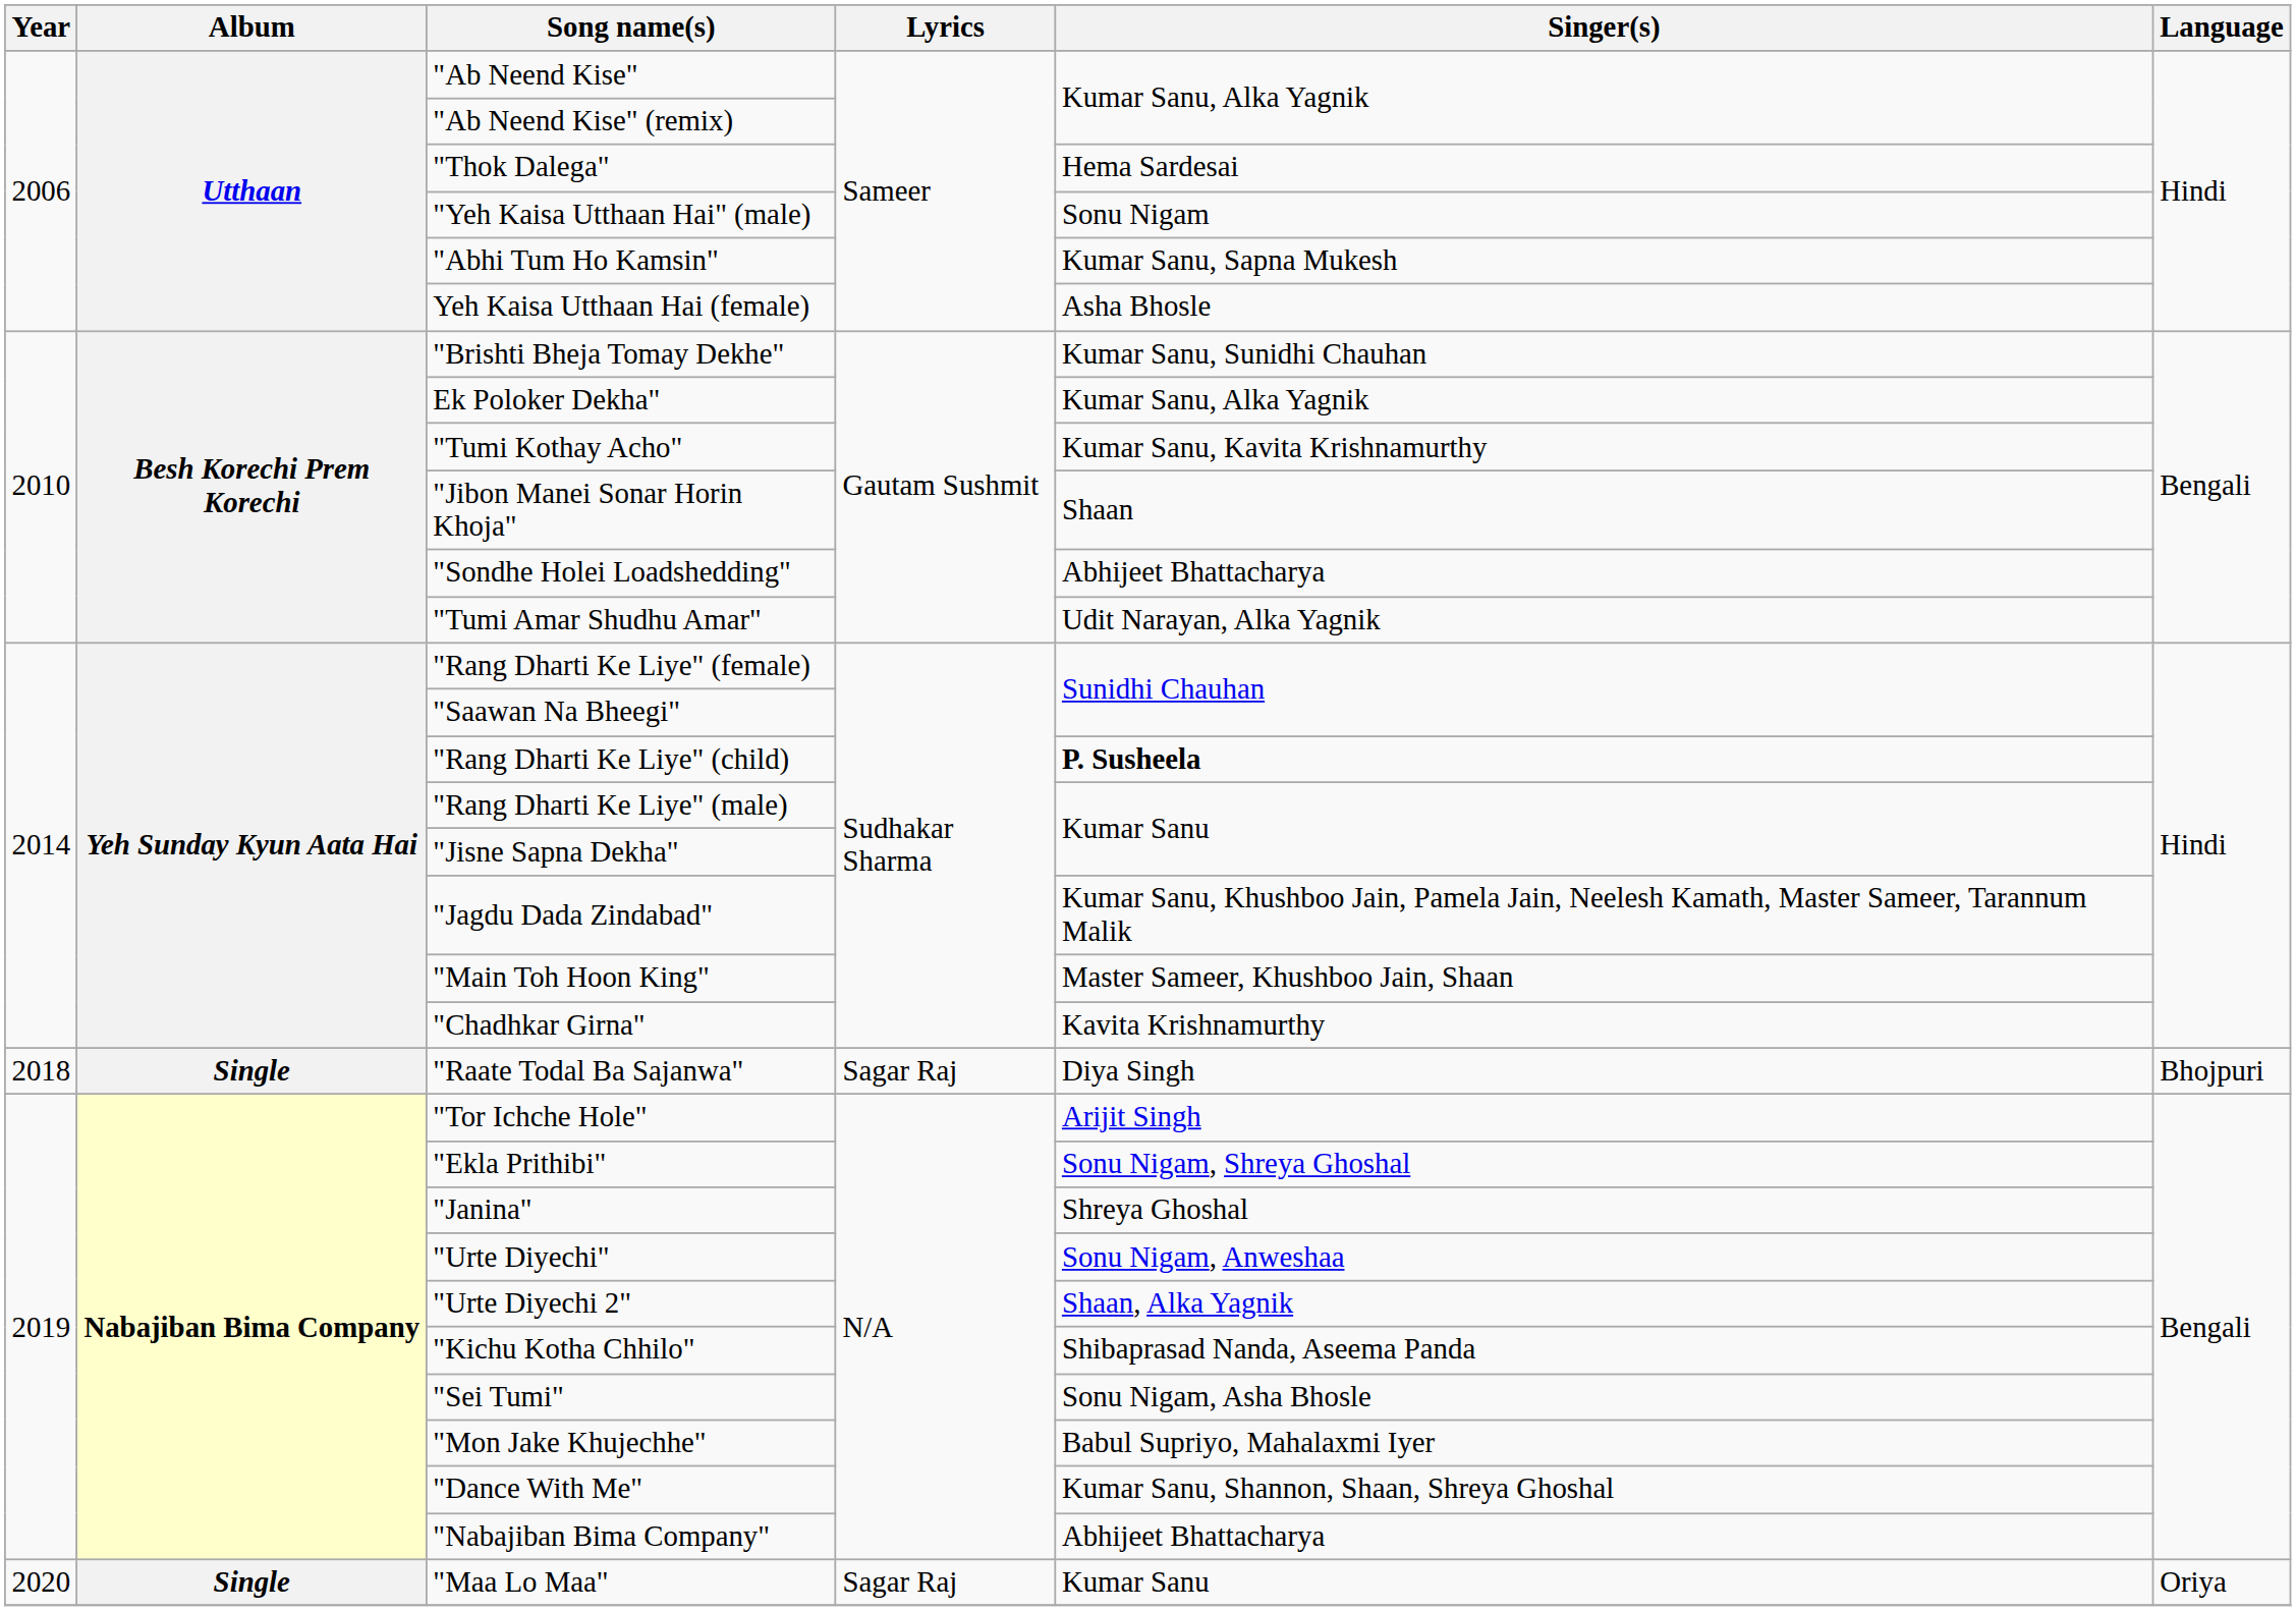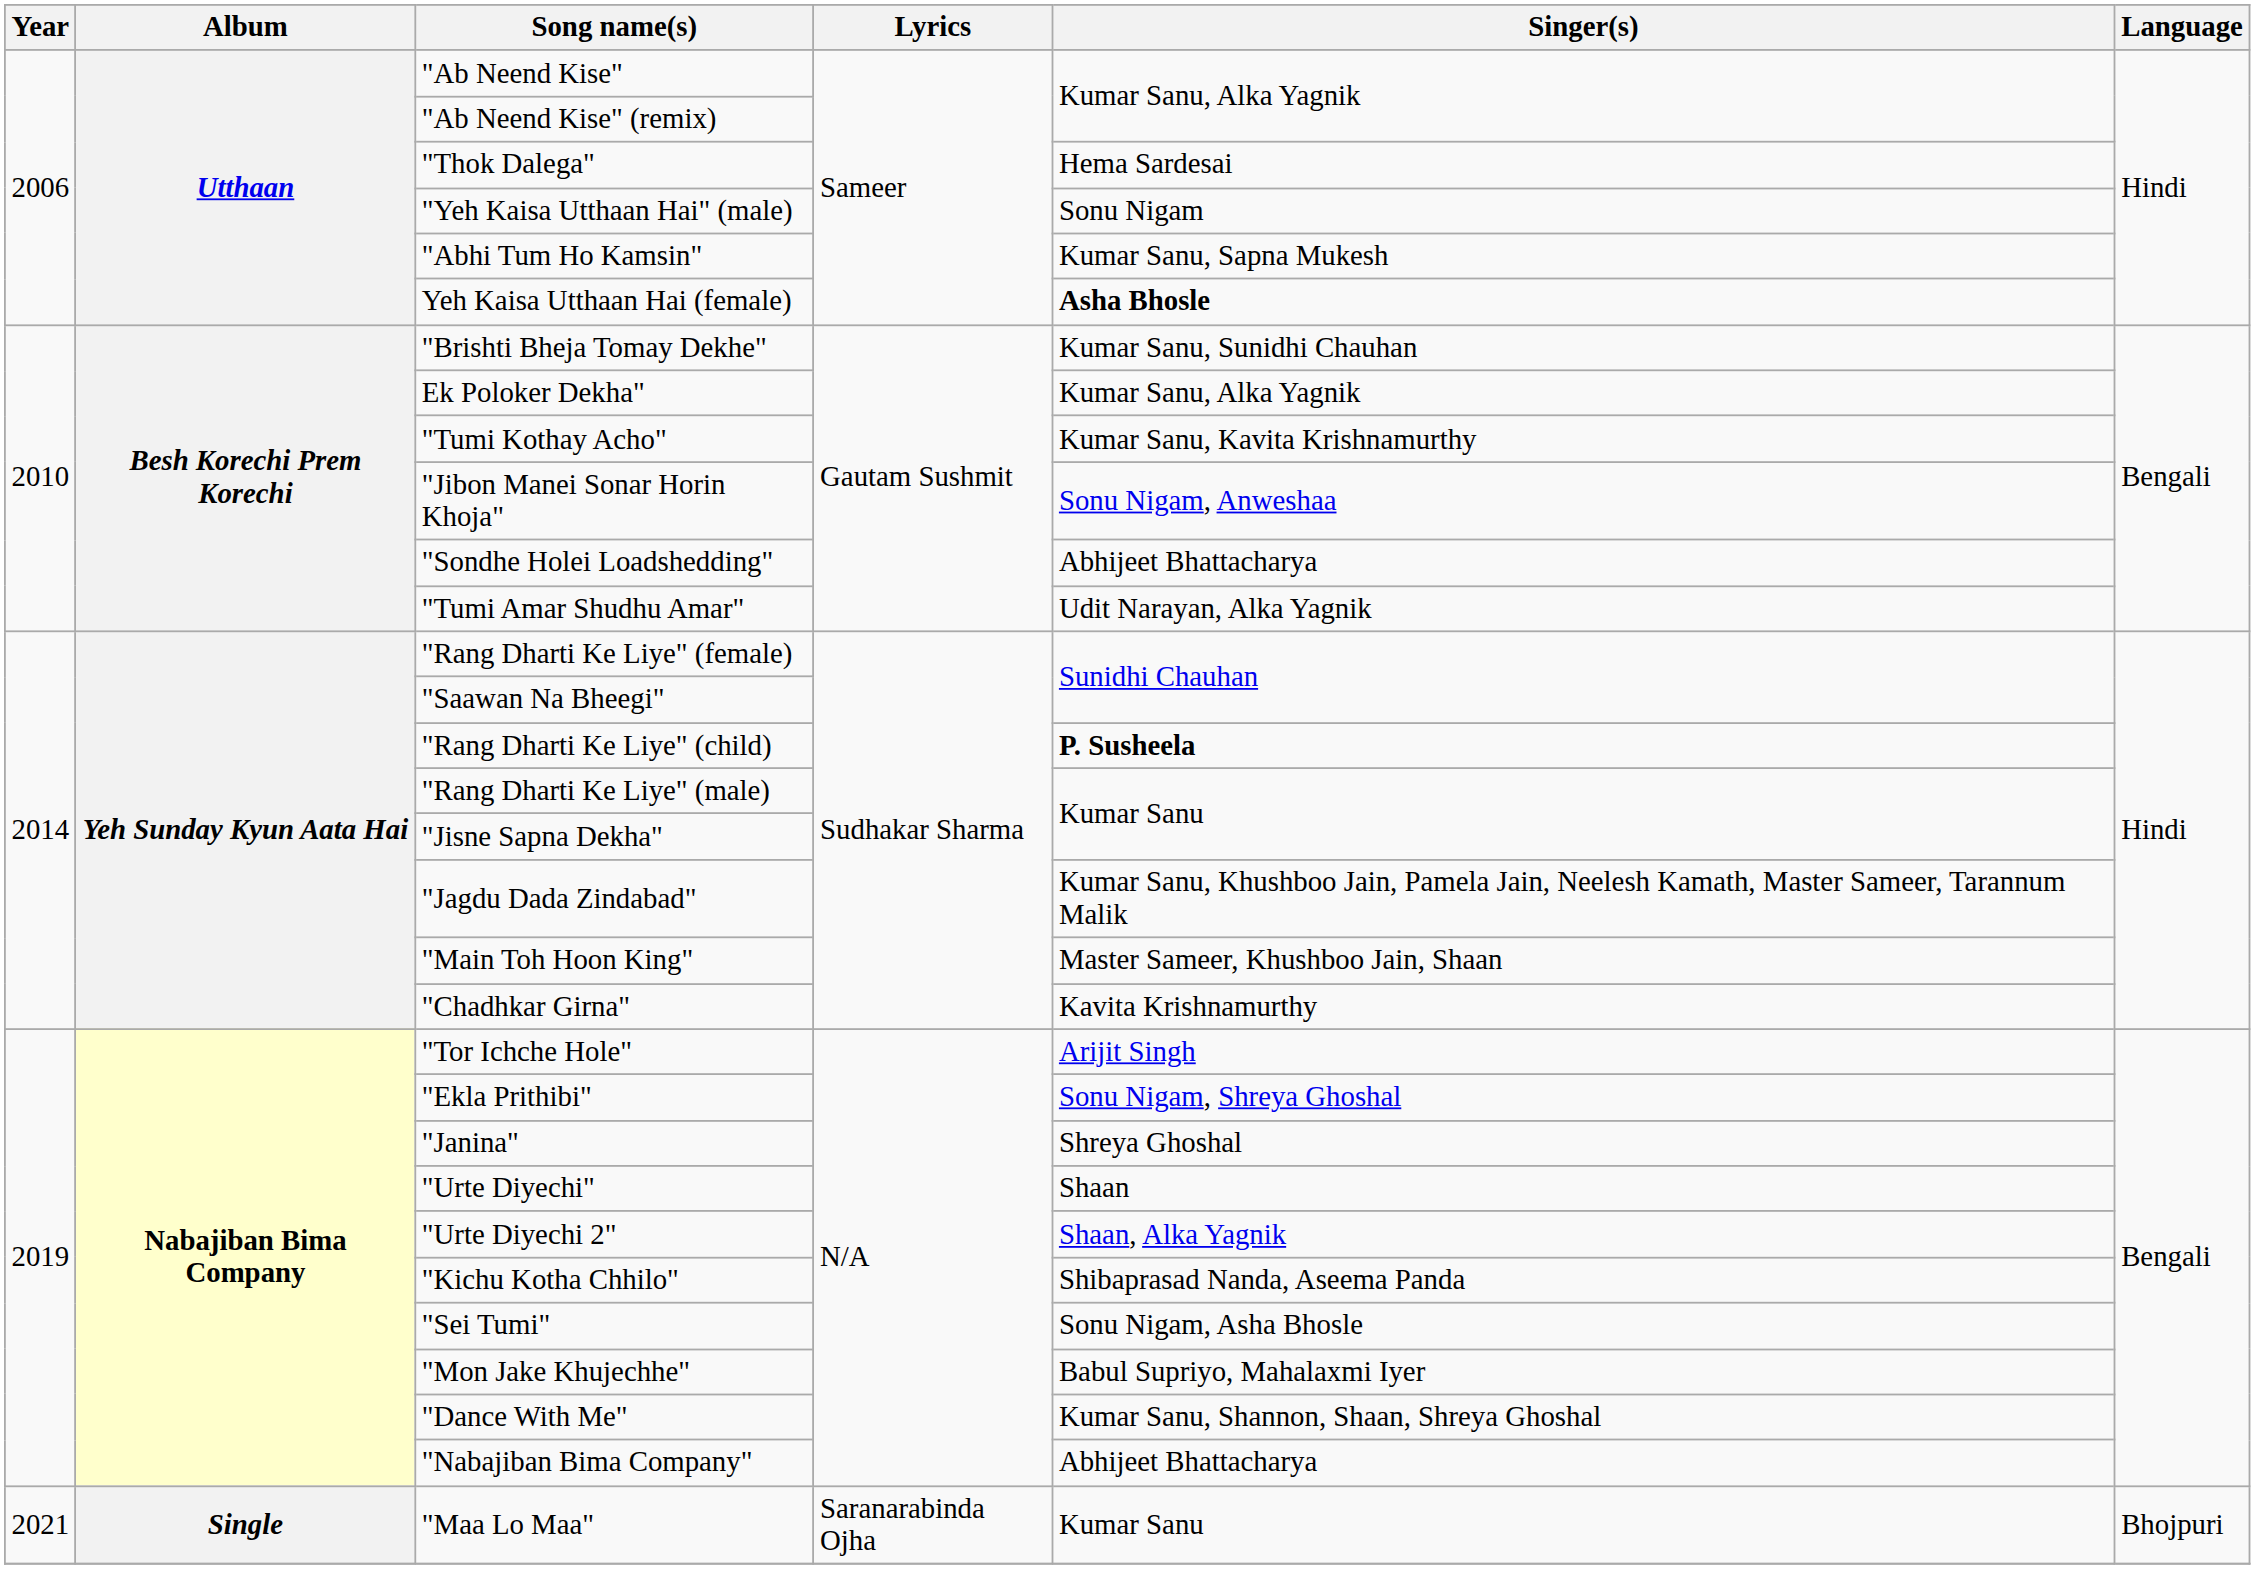 <table class="wikitable sortable">
 <tr>
 <th>Year</th>
 <th>Album</th>
 <th>Song name(s)</th>
 <th>Lyrics</th>
 <th>Singer(s)</th>
 <th>Language</th>
 </tr>
 <tr>
 <td rowspan=6>2006</td>
 <th rowspan="6"><em><a href='#'>Utthaan</a></em></th>
 <td>"Ab Neend Kise"</td>
 <td rowspan="6">Sameer</td>
 <td rowspan=2>Kumar Sanu, Alka Yagnik</td>
 <td rowspan=6>Hindi</td>
 </tr>
 <tr>
 <td>"Ab Neend Kise" (remix)</td>
 </tr>
 <tr>
 <td>"Thok Dalega"</td>
 <td>Hema Sardesai</td>
 </tr>
 <tr>
 <td>"Yeh Kaisa Utthaan Hai" (male)</td>
 <td>Sonu Nigam</td>
 </tr>
 <tr>
 <td>"Abhi Tum Ho Kamsin"</td>
 <td>Kumar Sanu, Sapna Mukesh</td>
 </tr>
 <tr>
 <td>Yeh Kaisa Utthaan Hai (female)</td>
-<td>Asha Bhosle</td>
+<td><strong>Asha Bhosle</strong></td>
 </tr>
 <tr>
 <td rowspan=6>2010</td>
 <th Rowspan=6><em>Besh Korechi Prem Korechi</em></th>
 <td>"Brishti Bheja Tomay Dekhe"</td>
 <td rowspan=6>Gautam Sushmit</td>
 <td>Kumar Sanu, Sunidhi Chauhan</td>
 <td rowspan=6>Bengali</td>
 </tr>
 <tr>
 <td>Ek Poloker Dekha"</td>
 <td>Kumar Sanu, Alka Yagnik</td>
 </tr>
 <tr>
 <td>"Tumi Kothay Acho"</td>
 <td>Kumar Sanu, Kavita Krishnamurthy</td>
 </tr>
 <tr>
 <td>"Jibon Manei Sonar Horin Khoja"</td>
-<td>Shaan</td>
+<td><a href='#'>Sonu Nigam</a>, <a href='#'>Anweshaa</a></td>
 </tr>
 <tr>
 <td>"Sondhe Holei Loadshedding"</td>
 <td>Abhijeet Bhattacharya</td>
 </tr>
 <tr>
 <td>"Tumi Amar Shudhu Amar"</td>
 <td>Udit Narayan, Alka Yagnik</td>
 </tr>
 <tr>
 <td rowspan=8>2014</td>
 <th rowspan="8"><em>Yeh Sunday Kyun Aata Hai</em></th>
 <td>"Rang Dharti Ke Liye" (female)</td>
 <td rowspan="8">Sudhakar Sharma</td>
 <td rowspan=2><a href='#'>Sunidhi Chauhan</a></td>
 <td rowspan=8>Hindi</td>
 </tr>
 <tr>
 <td>"Saawan Na Bheegi"</td>
 </tr>
 <tr>
 <td>"Rang Dharti Ke Liye" (child)</td>
 <td><strong>P. Susheela</strong></td>
 </tr>
 <tr>
 <td>"Rang Dharti Ke Liye" (male)</td>
 <td rowspan=2>Kumar Sanu</td>
 </tr>
 <tr>
 <td>"Jisne Sapna Dekha"</td>
 </tr>
 <tr>
 <td>"Jagdu Dada Zindabad"</td>
 <td>Kumar Sanu, Khushboo Jain, Pamela Jain, Neelesh Kamath, Master Sameer, Tarannum Malik</td>
 </tr>
 <tr>
 <td>"Main Toh Hoon King"</td>
 <td>Master Sameer, Khushboo Jain, Shaan</td>
 </tr>
 <tr>
 <td>"Chadhkar Girna"</td>
 <td>Kavita Krishnamurthy</td>
 </tr>
 <tr>
-<td>2018</td>
-<th><em>Single</em></th>
-<td>"Raate Todal Ba Sajanwa"</td>
-<td>Sagar Raj</td>
-<td>Diya Singh</td>
-<td>Bhojpuri</td>
-</tr>
-<tr>
 <td rowspan=10>2019</td>
 <th rowspan="10" style="background:#ffc;">Nabajiban Bima Company</th>
 <td>"Tor Ichche Hole"</td>
 <td rowspan="10">N/A</td>
 <td><a href='#'>Arijit Singh</a></td>
 <td rowspan=10>Bengali</td>
 </tr>
 <tr>
 <td>"Ekla Prithibi"</td>
 <td><a href='#'>Sonu Nigam</a>, <a href='#'>Shreya Ghoshal</a></td>
 </tr>
 <tr>
 <td>"Janina"</td>
 <td>Shreya Ghoshal</td>
 </tr>
 <tr>
 <td>"Urte Diyechi"</td>
-<td><a href='#'>Sonu Nigam</a>, <a href='#'>Anweshaa</a></td>
+<td>Shaan</td>
 </tr>
 <tr>
 <td>"Urte Diyechi 2"</td>
 <td><a href='#'>Shaan</a>, <a href='#'>Alka Yagnik</a></td>
 </tr>
 <tr>
 <td>"Kichu Kotha Chhilo"</td>
 <td>Shibaprasad Nanda, Aseema Panda</td>
 </tr>
 <tr>
 <td>"Sei Tumi"</td>
 <td>Sonu Nigam, Asha Bhosle</td>
 </tr>
 <tr>
 <td>"Mon Jake Khujechhe"</td>
 <td>Babul Supriyo, Mahalaxmi Iyer</td>
 </tr>
 <tr>
 <td>"Dance With Me"</td>
 <td>Kumar Sanu, Shannon, Shaan, Shreya Ghoshal</td>
 </tr>
 <tr>
 <td>"Nabajiban Bima Company"</td>
 <td>Abhijeet Bhattacharya</td>
 </tr>
 <tr>
-<td>2020</td>
+<td>2021</td>
 <th><em>Single</em></th>
 <td>"Maa Lo Maa"</td>
-<td>Sagar Raj</td>
+<td>Saranarabinda Ojha</td>
 <td>Kumar Sanu</td>
-<td>Oriya</td>
+<td>Bhojpuri</td>
 </tr>
 <tr>
 </tr>
 </table>
